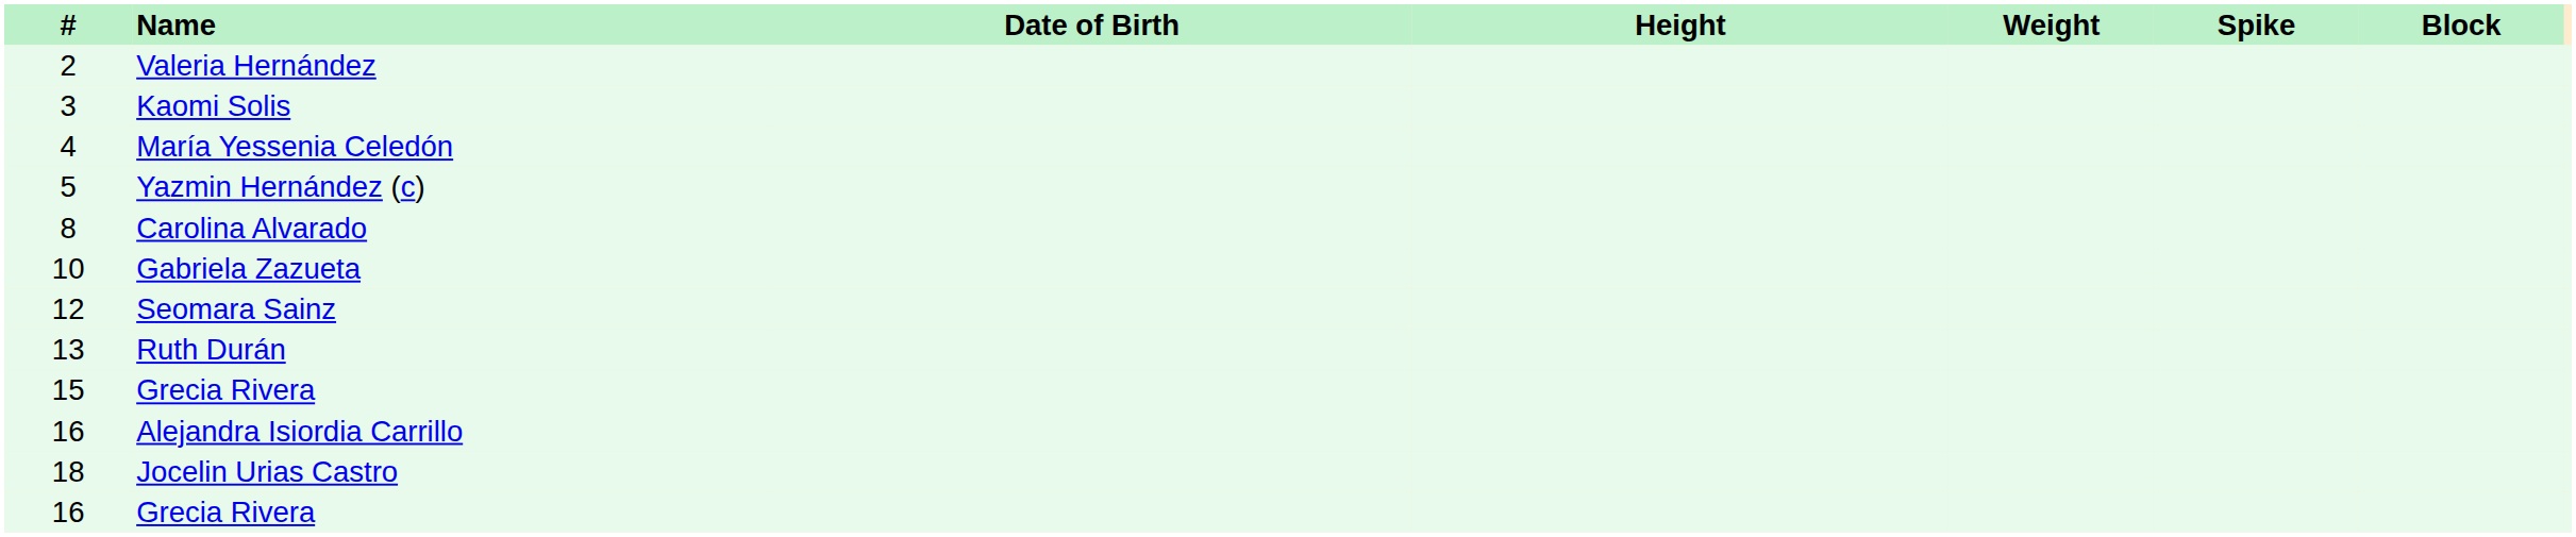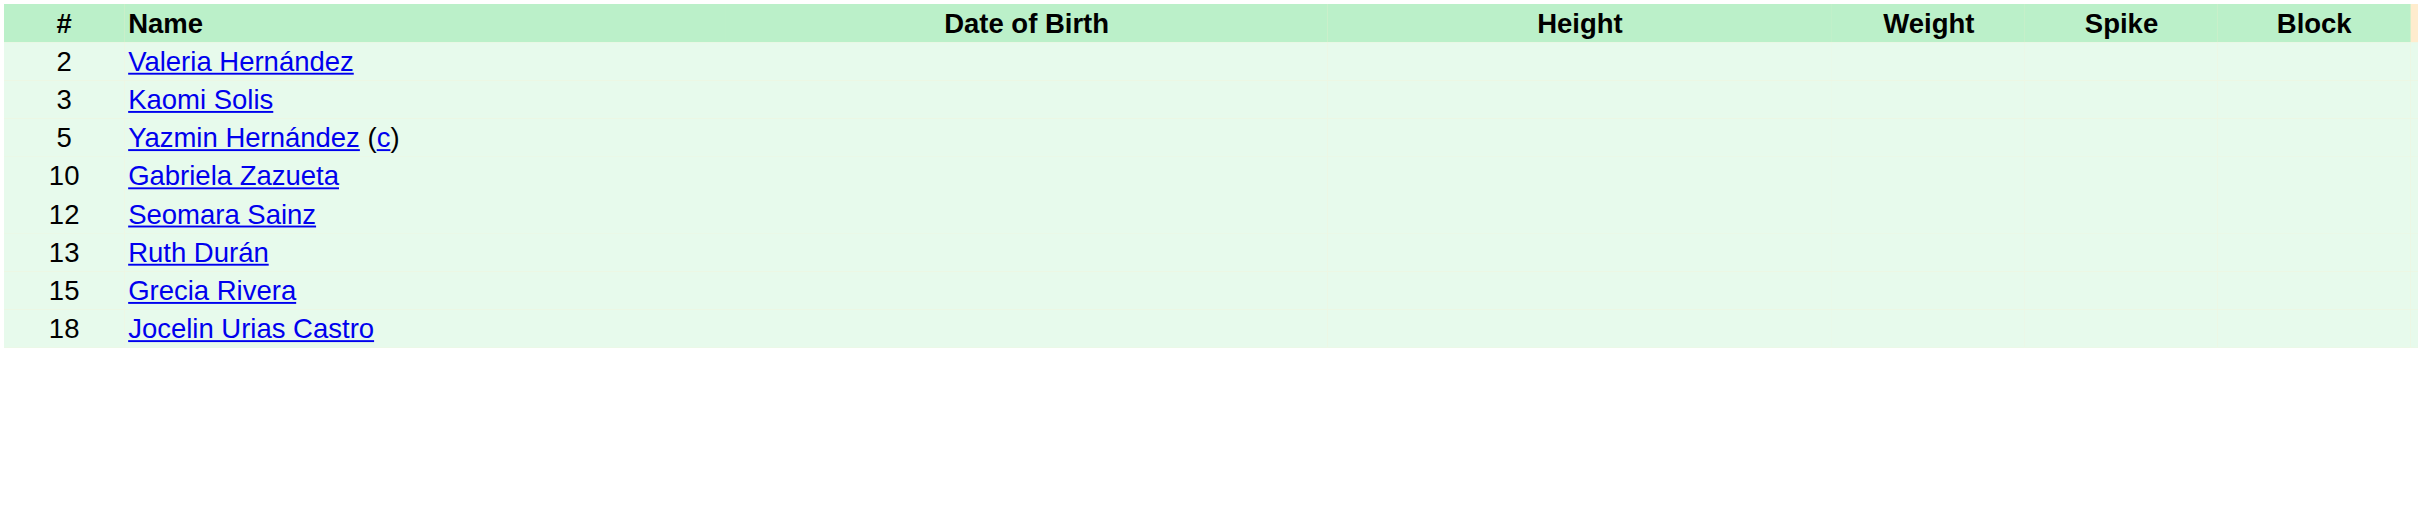 <table border=0 cellpadding=2 cellspacing=0  |- bgcolor=#FFECCE style="text-align:center; font-size:90%;" width=100%>
 <tr bgcolor=#BBF0C9>
 <th width=5%>#</th>
 <th width=25% align=left>Name</th>
 <th width=25%>Date of Birth</th>
 <th width=21%>Height</th>
 <th width=8%>Weight</th>
 <th width=8%>Spike</th>
 <th width=8%>Block</th>
 </tr>
 <tr bgcolor=#E7FAEC>
 <td>2</td>
 <td align=left><a href='#'>Valeria Hernández</a></td>
 <td></td>
 <td></td>
 <td></td>
 <td></td>
 <td></td>
 <td></td>
 </tr>
 <tr bgcolor=#E7FAEC>
 <td>3</td>
 <td align=left><a href='#'>Kaomi Solis</a></td>
 <td></td>
 <td></td>
 <td></td>
 <td></td>
 <td></td>
 <td></td>
 </tr>
 <tr bgcolor=#E7FAEC>
-<td>4</td>
-<td align=left><a href='#'>María Yessenia Celedón</a></td>
-<td></td>
-<td></td>
-<td></td>
-<td></td>
-<td></td>
-<td></td>
-</tr>
-<tr bgcolor=#E7FAEC>
 <td>5</td>
 <td align=left><a href='#'>Yazmin Hernández</a>  (<a href='#'>c</a>)</td>
-<td></td>
-<td></td>
-<td></td>
-<td></td>
-<td></td>
-<td></td>
-</tr>
-<tr bgcolor=#E7FAEC>
-<td>8</td>
-<td align=left><a href='#'>Carolina Alvarado</a></td>
 <td></td>
 <td></td>
 <td></td>
 <td></td>
 <td></td>
 <td></td>
 </tr>
 <tr bgcolor=#E7FAEC>
 <td>10</td>
 <td align=left><a href='#'>Gabriela Zazueta</a></td>
 <td></td>
 <td></td>
 <td></td>
 <td></td>
 <td></td>
 <td></td>
 </tr>
 <tr bgcolor=#E7FAEC>
 <td>12</td>
 <td align=left><a href='#'>Seomara Sainz</a></td>
 <td></td>
 <td></td>
 <td></td>
 <td></td>
 <td></td>
 <td></td>
 </tr>
 <tr bgcolor=#E7FAEC>
 <td>13</td>
 <td align=left><a href='#'>Ruth Durán</a></td>
 <td></td>
 <td></td>
 <td></td>
 <td></td>
 <td></td>
 <td></td>
 </tr>
 <tr bgcolor=#E7FAEC>
 <td>15</td>
 <td align=left><a href='#'>Grecia Rivera</a></td>
 <td></td>
 <td></td>
 <td></td>
 <td></td>
 <td></td>
 <td></td>
 </tr>
 <tr bgcolor=#E7FAEC>
-<td>16</td>
-<td align=left><a href='#'>Alejandra Isiordia Carrillo</a></td>
-<td></td>
-<td></td>
-<td></td>
-<td></td>
-<td></td>
-<td></td>
-</tr>
-<tr bgcolor=#E7FAEC>
 <td>18</td>
 <td align=left><a href='#'>Jocelin Urias Castro</a></td>
 <td></td>
 <td></td>
 <td></td>
 <td></td>
 <td></td>
 <td></td>
 </tr>
-<tr bgcolor=#E7FAEC>
-<td>16</td>
-<td align=left><a href='#'>Grecia Rivera</a></td>
-<td></td>
-<td></td>
-<td></td>
-<td></td>
-<td></td>
-<td></td>
-</tr>
 </table>
